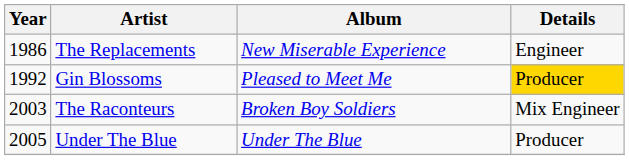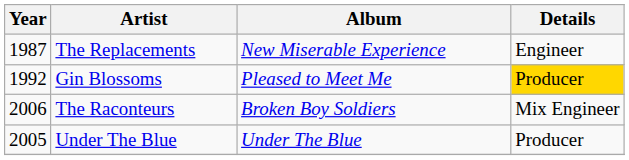 <table class="wikitable">
 <tr>
 <th>Year</th>
 <th style="width:150px;">Artist</th>
 <th style="width:225px;">Album</th>
 <th>Details</th>
 </tr>
 <tr>
-<td>1986</td>
+<td>1987</td>
 <td><a href='#'>The Replacements</a></td>
 <td><em><a href='#'>New Miserable Experience</a></em></td>
 <td>Engineer</td>
 </tr>
 <tr>
 <td>1992</td>
 <td><a href='#'>Gin Blossoms</a></td>
 <td><em><a href='#'>Pleased to Meet Me</a></em></td>
 <td style="background: gold;">Producer</td>
 </tr>
 <tr>
-<td>2003</td>
+<td>2006</td>
 <td><a href='#'>The Raconteurs</a></td>
 <td><em><a href='#'>Broken Boy Soldiers</a></em></td>
 <td>Mix Engineer</td>
 </tr>
 <tr>
 <td>2005</td>
 <td><a href='#'>Under The Blue</a></td>
 <td><em><a href='#'>Under The Blue</a></em></td>
 <td>Producer</td>
 </tr>
 <tr>
 </tr>
 </table>
